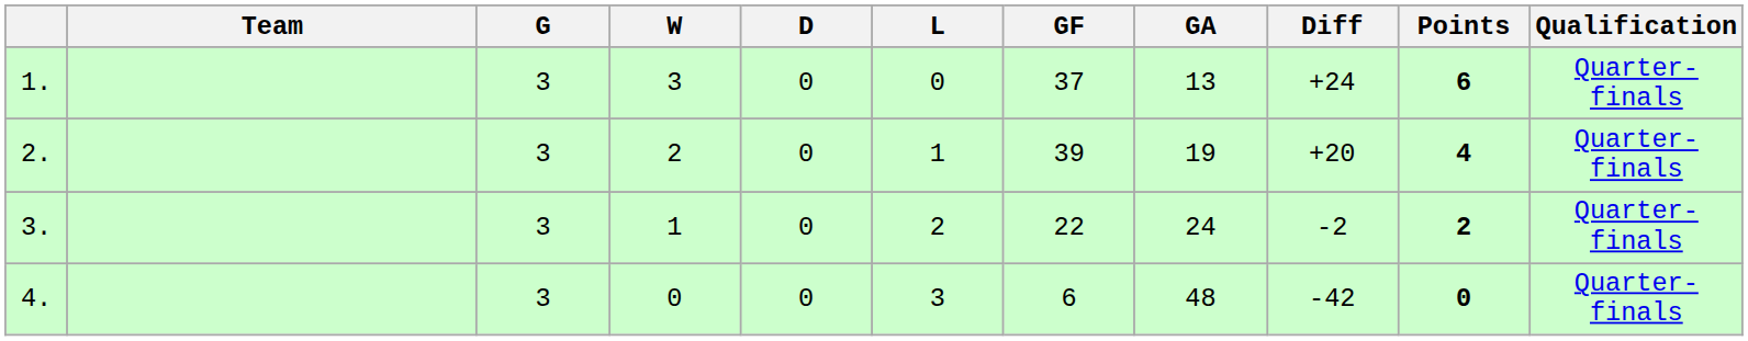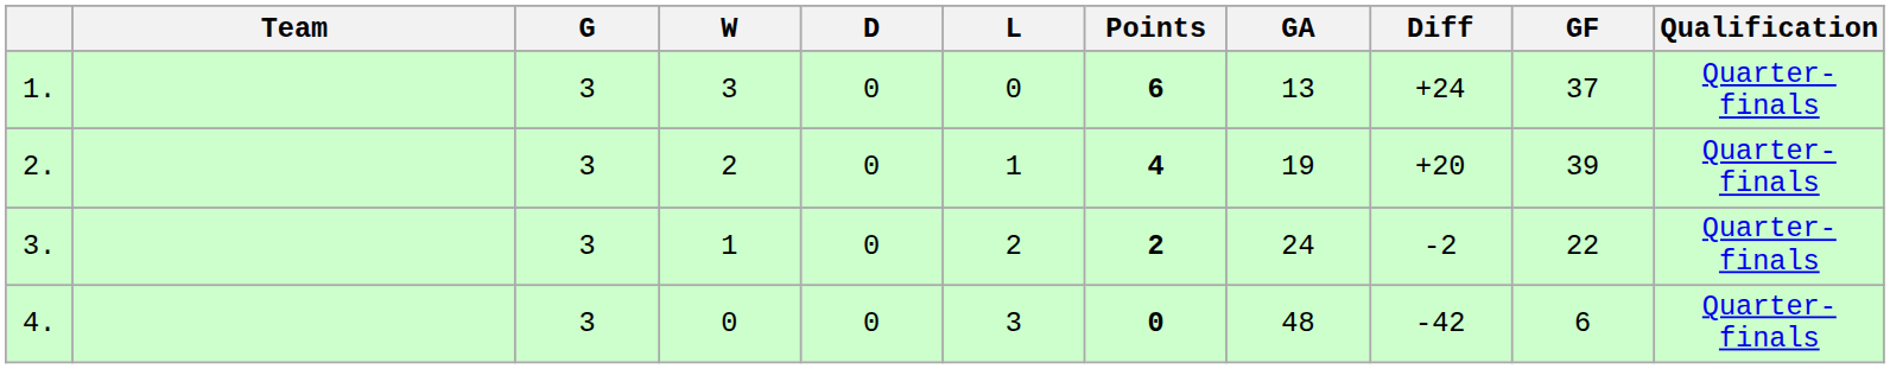 <table class=wikitable style="text-align:center">
 <tr bgcolor="#DCDCDC">
 <th width="25"></th>
 <th width="200">Team</th>
 <th width="60">G</th>
 <th width="60">W</th>
 <th width="60">D</th>
 <th width="60">L</th>
-<th width="60">GF</th>
+<th width="60">Points</th>
 <th width="60">GA</th>
 <th width="60">Diff</th>
-<th width="60">Points</th>
+<th width="60">GF</th>
 <th width="60">Qualification</th>
 </tr>
 <tr bgcolor="#ccffcc">
 <td>1.</td>
 <td align=left></td>
 <td>3</td>
 <td>3</td>
 <td>0</td>
 <td>0</td>
-<td>37</td>
+<td><strong>6</strong></td>
 <td>13</td>
 <td>+24</td>
-<td><strong>6</strong></td>
+<td>37</td>
 <td><a href='#'>Quarter-finals</a></td>
 </tr>
 <tr bgcolor="#ccffcc">
 <td>2.</td>
 <td align=left></td>
 <td>3</td>
 <td>2</td>
 <td>0</td>
 <td>1</td>
-<td>39</td>
+<td><strong>4</strong></td>
 <td>19</td>
 <td>+20</td>
-<td><strong>4</strong></td>
+<td>39</td>
 <td><a href='#'>Quarter-finals</a></td>
 </tr>
 <tr bgcolor="#ccffcc">
 <td>3.</td>
 <td align=left></td>
 <td>3</td>
 <td>1</td>
 <td>0</td>
 <td>2</td>
-<td>22</td>
+<td><strong>2</strong></td>
 <td>24</td>
 <td>-2</td>
-<td><strong>2</strong></td>
+<td>22</td>
 <td><a href='#'>Quarter-finals</a></td>
 </tr>
 <tr bgcolor= "#ccffcc">
 <td>4.</td>
 <td align=left></td>
 <td>3</td>
 <td>0</td>
 <td>0</td>
 <td>3</td>
-<td>6</td>
+<td><strong>0</strong></td>
 <td>48</td>
 <td>-42</td>
-<td><strong>0</strong></td>
+<td>6</td>
 <td><a href='#'>Quarter-finals</a></td>
 </tr>
 </table>
